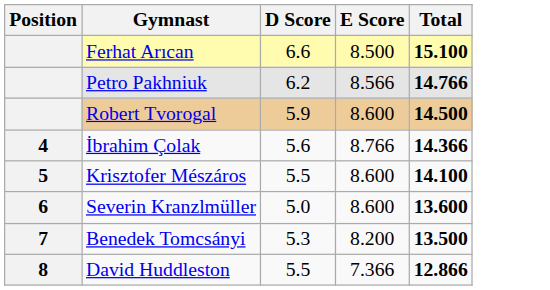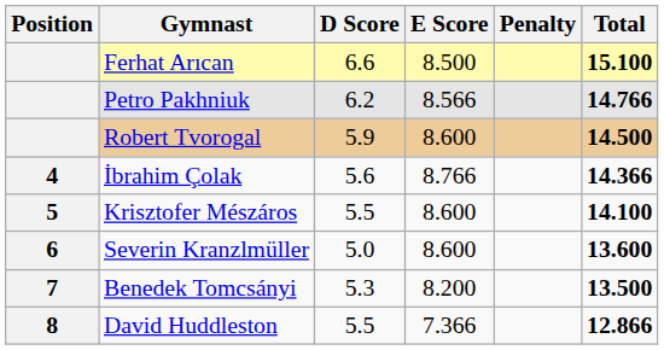 <table style="text-align:center;" class="wikitable sortable">
 <tr>
 <th>Position</th>
 <th>Gymnast</th>
 <th>D Score</th>
 <th>E Score</th>
+<th>Penalty</th>
 <th>Total</th>
 </tr>
 <tr style="background:#fffcaf;">
 <th scope="row" style="text-align:center"></th>
 <td style="text-align:left;"> <a href='#'>Ferhat Arıcan</a></td>
 <td>6.6</td>
 <td>8.500</td>
+<td></td>
 <td><strong>15.100</strong></td>
 </tr>
 <tr style="background:#e5e5e5;">
 <th scope="row" style="text-align:center"></th>
 <td style="text-align:left;"> <a href='#'>Petro Pakhniuk</a></td>
 <td>6.2</td>
 <td>8.566</td>
+<td></td>
 <td><strong>14.766</strong></td>
 </tr>
 <tr style="background:#ec9;">
 <th scope="row" style="text-align:center"></th>
 <td style="text-align:left;"> <a href='#'>Robert Tvorogal</a></td>
 <td>5.9</td>
 <td>8.600</td>
+<td></td>
 <td><strong>14.500</strong></td>
 </tr>
 <tr>
 <th>4</th>
 <td style="text-align:left;"> <a href='#'>İbrahim Çolak</a></td>
 <td>5.6</td>
 <td>8.766</td>
+<td></td>
 <td><strong>14.366</strong></td>
 </tr>
 <tr>
 <th>5</th>
 <td style="text-align:left;"> <a href='#'>Krisztofer Mészáros</a></td>
 <td>5.5</td>
 <td>8.600</td>
+<td></td>
 <td><strong>14.100</strong></td>
 </tr>
 <tr>
 <th>6</th>
 <td style="text-align:left;"> <a href='#'>Severin Kranzlmüller</a></td>
 <td>5.0</td>
 <td>8.600</td>
+<td></td>
 <td><strong>13.600</strong></td>
 </tr>
 <tr>
 <th>7</th>
 <td style="text-align:left;"> <a href='#'>Benedek Tomcsányi</a></td>
 <td>5.3</td>
 <td>8.200</td>
+<td></td>
 <td><strong>13.500</strong></td>
 </tr>
 <tr>
 <th>8</th>
 <td style="text-align:left;"> <a href='#'>David Huddleston</a></td>
 <td>5.5</td>
 <td>7.366</td>
+<td></td>
 <td><strong>12.866</strong></td>
 </tr>
 </table>
